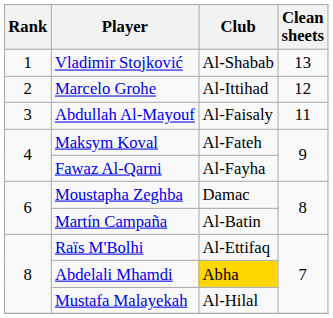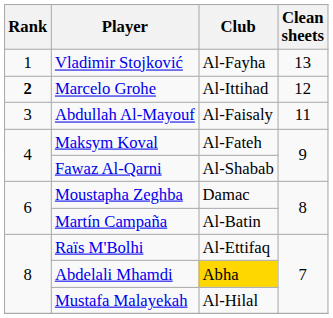 <table class="wikitable" style="text-align:center">
 <tr>
 <th>Rank</th>
 <th>Player</th>
 <th>Club</th>
 <th>Clean<br>sheets</th>
 </tr>
 <tr>
 <td>1</td>
 <td align="left"> <a href='#'>Vladimir Stojković</a></td>
-<td align="left">Al-Shabab</td>
+<td align="left">Al-Fayha</td>
 <td>13</td>
 </tr>
 <tr>
-<td>2</td>
+<td><strong>2</strong></td>
 <td align="left"> <a href='#'>Marcelo Grohe</a></td>
 <td align="left">Al-Ittihad</td>
 <td>12</td>
 </tr>
 <tr>
 <td>3</td>
 <td align="left"> <a href='#'>Abdullah Al-Mayouf</a></td>
 <td align="left">Al-Faisaly</td>
 <td>11</td>
 </tr>
 <tr>
 <td rowspan=2>4</td>
 <td align="left"> <a href='#'>Maksym Koval</a></td>
 <td align="left">Al-Fateh</td>
 <td rowspan=2>9</td>
 </tr>
 <tr>
 <td align="left"> <a href='#'>Fawaz Al-Qarni</a></td>
-<td align="left">Al-Fayha</td>
+<td align="left">Al-Shabab</td>
 </tr>
 <tr>
 <td rowspan=2>6</td>
 <td align="left"> <a href='#'>Moustapha Zeghba</a></td>
 <td align="left">Damac</td>
 <td rowspan=2>8</td>
 </tr>
 <tr>
 <td align="left"> <a href='#'>Martín Campaña</a></td>
 <td align="left">Al-Batin</td>
 </tr>
 <tr>
 <td rowspan=3>8</td>
 <td align="left"> <a href='#'>Raïs M'Bolhi</a></td>
 <td align="left">Al-Ettifaq</td>
 <td rowspan=3>7</td>
 </tr>
 <tr>
 <td align="left"> <a href='#'>Abdelali Mhamdi</a></td>
 <td align="left" style="background: gold;">Abha</td>
 </tr>
 <tr>
 <td align="left"> <a href='#'>Mustafa Malayekah</a></td>
 <td align="left">Al-Hilal</td>
 </tr>
 <tr>
 </tr>
 </table>
